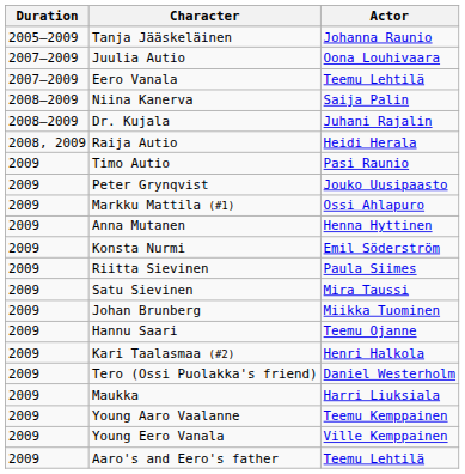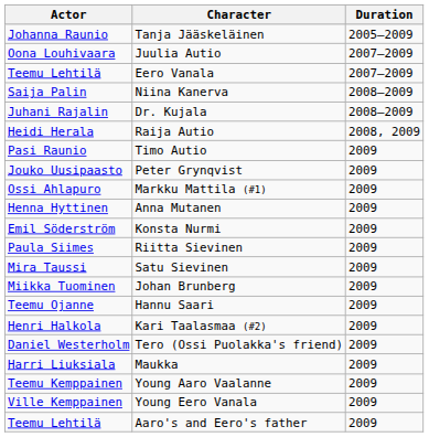 <table class="wikitable" sortable>
 <tr bgcolor="#CCCCCC">
+<th>Actor</th>
+<th>Character</th>
 <th>Duration</th>
-<th>Character</th>
-<th>Actor</th>
 </tr>
 <tr>
+<td><a href='#'>Johanna Raunio</a></td>
+<td>Tanja Jääskeläinen</td>
 <td>2005–2009</td>
-<td>Tanja Jääskeläinen</td>
-<td><a href='#'>Johanna Raunio</a></td>
 </tr>
 <tr>
+<td><a href='#'>Oona Louhivaara</a></td>
+<td>Juulia Autio</td>
 <td>2007–2009</td>
-<td>Juulia Autio</td>
-<td><a href='#'>Oona Louhivaara</a></td>
 </tr>
 <tr>
+<td><a href='#'>Teemu Lehtilä</a></td>
+<td>Eero Vanala</td>
 <td>2007–2009</td>
-<td>Eero Vanala</td>
-<td><a href='#'>Teemu Lehtilä</a></td>
 </tr>
 <tr>
+<td><a href='#'>Saija Palin</a></td>
+<td>Niina Kanerva</td>
 <td>2008–2009</td>
-<td>Niina Kanerva</td>
-<td><a href='#'>Saija Palin</a></td>
 </tr>
 <tr>
+<td><a href='#'>Juhani Rajalin</a></td>
+<td>Dr. Kujala</td>
 <td>2008–2009</td>
-<td>Dr. Kujala</td>
-<td><a href='#'>Juhani Rajalin</a></td>
 </tr>
 <tr>
+<td><a href='#'>Heidi Herala</a></td>
+<td>Raija Autio</td>
 <td>2008, 2009</td>
-<td>Raija Autio</td>
-<td><a href='#'>Heidi Herala</a></td>
 </tr>
 <tr>
+<td><a href='#'>Pasi Raunio</a></td>
+<td>Timo Autio</td>
 <td>2009</td>
-<td>Timo Autio</td>
-<td><a href='#'>Pasi Raunio</a></td>
 </tr>
 <tr>
+<td><a href='#'>Jouko Uusipaasto</a></td>
+<td>Peter Grynqvist</td>
 <td>2009</td>
-<td>Peter Grynqvist</td>
-<td><a href='#'>Jouko Uusipaasto</a></td>
 </tr>
 <tr>
+<td><a href='#'>Ossi Ahlapuro</a></td>
+<td>Markku Mattila <small>(#1)</small></td>
 <td>2009</td>
-<td>Markku Mattila <small>(#1)</small></td>
-<td><a href='#'>Ossi Ahlapuro</a></td>
 </tr>
 <tr>
+<td><a href='#'>Henna Hyttinen</a></td>
+<td>Anna Mutanen</td>
 <td>2009</td>
-<td>Anna Mutanen</td>
-<td><a href='#'>Henna Hyttinen</a></td>
 </tr>
 <tr>
+<td><a href='#'>Emil Söderström</a></td>
+<td>Konsta Nurmi</td>
 <td>2009</td>
-<td>Konsta Nurmi</td>
-<td><a href='#'>Emil Söderström</a></td>
 </tr>
 <tr>
+<td><a href='#'>Paula Siimes</a></td>
+<td>Riitta Sievinen</td>
 <td>2009</td>
-<td>Riitta Sievinen</td>
-<td><a href='#'>Paula Siimes</a></td>
 </tr>
 <tr>
+<td><a href='#'>Mira Taussi</a></td>
+<td>Satu Sievinen</td>
 <td>2009</td>
-<td>Satu Sievinen</td>
-<td><a href='#'>Mira Taussi</a></td>
 </tr>
 <tr>
+<td><a href='#'>Miikka Tuominen</a></td>
+<td>Johan Brunberg</td>
 <td>2009</td>
-<td>Johan Brunberg</td>
-<td><a href='#'>Miikka Tuominen</a></td>
 </tr>
 <tr>
+<td><a href='#'>Teemu Ojanne</a></td>
+<td>Hannu Saari</td>
 <td>2009</td>
-<td>Hannu Saari</td>
-<td><a href='#'>Teemu Ojanne</a></td>
 </tr>
 <tr>
+<td><a href='#'>Henri Halkola</a></td>
+<td>Kari Taalasmaa <small>(#2)</small></td>
 <td>2009</td>
-<td>Kari Taalasmaa <small>(#2)</small></td>
-<td><a href='#'>Henri Halkola</a></td>
 </tr>
 <tr>
+<td><a href='#'>Daniel Westerholm</a></td>
+<td>Tero (Ossi Puolakka's friend)</td>
 <td>2009</td>
-<td>Tero (Ossi Puolakka's friend)</td>
-<td><a href='#'>Daniel Westerholm</a></td>
 </tr>
 <tr>
+<td><a href='#'>Harri Liuksiala</a></td>
+<td>Maukka</td>
 <td>2009</td>
-<td>Maukka</td>
-<td><a href='#'>Harri Liuksiala</a></td>
 </tr>
 <tr>
+<td><a href='#'>Teemu Kemppainen</a></td>
+<td>Young Aaro Vaalanne</td>
 <td>2009</td>
-<td>Young Aaro Vaalanne</td>
-<td><a href='#'>Teemu Kemppainen</a></td>
 </tr>
 <tr>
+<td><a href='#'>Ville Kemppainen</a></td>
+<td>Young Eero Vanala</td>
 <td>2009</td>
-<td>Young Eero Vanala</td>
-<td><a href='#'>Ville Kemppainen</a></td>
 </tr>
 <tr>
+<td><a href='#'>Teemu Lehtilä</a></td>
+<td>Aaro's and Eero's father</td>
 <td>2009</td>
-<td>Aaro's and Eero's father</td>
-<td><a href='#'>Teemu Lehtilä</a></td>
 </tr>
 </table>
